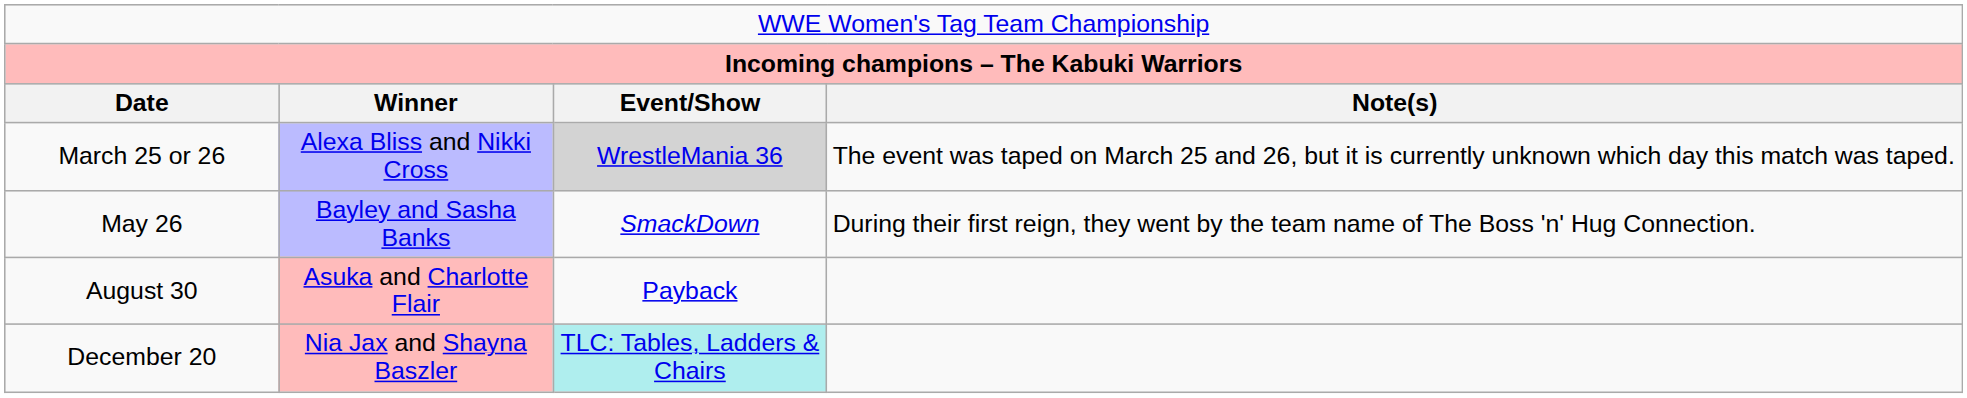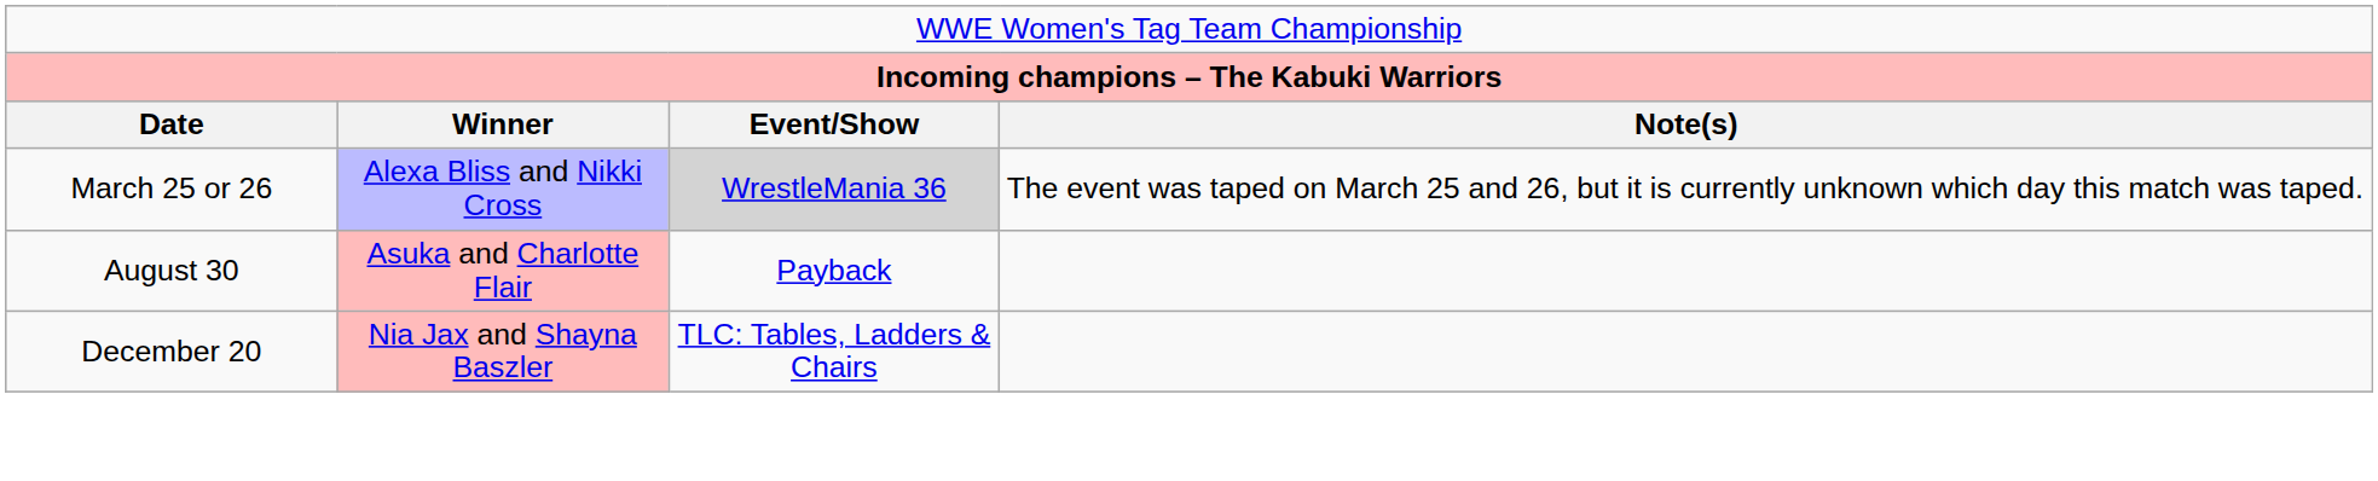 <table class="wikitable" style="text-align:center; width:100%;">
 <tr>
 <td colspan="4" style="text-align: center;"><a href='#'>WWE Women's Tag Team Championship</a></td>
 </tr>
 <tr style="background:#FBB;">
 <td colspan="4" style="text-align: center;"><strong>Incoming champions – The Kabuki Warriors </strong></td>
 </tr>
 <tr>
 <th width=14%>Date</th>
 <th width=14%>Winner</th>
 <th width=14%>Event/Show</th>
 <th width=58%>Note(s)</th>
 </tr>
 <tr>
 <td>March 25 or 26<br></td>
 <td style="background:#BBF;"><a href='#'>Alexa Bliss</a> and <a href='#'>Nikki Cross</a></td>
 <td style="background: lightgrey;"><a href='#'>WrestleMania 36</a><br></td>
 <td style="text-align: left;">The event was taped on March 25 and 26, but it is currently unknown which day this match was taped.</td>
 </tr>
 <tr>
-<td>May 26<br></td>
-<td style="background:#BBF;"><a href='#'>Bayley and Sasha Banks</a></td>
-<td><em><a href='#'>SmackDown</a></em></td>
-<td style="text-align: left;">During their first reign, they went by the team name of The Boss 'n' Hug Connection.</td>
-</tr>
-<tr>
 <td>August 30</td>
 <td style="background:#FBB;"><a href='#'>Asuka</a> and <a href='#'>Charlotte Flair</a></td>
 <td><a href='#'>Payback</a></td>
 <td></td>
 </tr>
 <tr>
 <td>December 20</td>
 <td style="background:#FBB;"><a href='#'>Nia Jax</a> and <a href='#'>Shayna Baszler</a></td>
-<td style="background: paleturquoise;"><a href='#'>TLC: Tables, Ladders & Chairs</a></td>
+<td><a href='#'>TLC: Tables, Ladders & Chairs</a></td>
 <td></td>
 </tr>
 </table>
